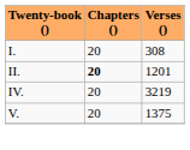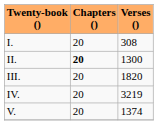 <table class="wikitable">
 <tr>
 <th style="background: #ffad66;">Twenty-book<br>()</th>
 <th style="background: #ffad66;">Chapters<br>()</th>
 <th style="background: #ffad66;">Verses<br>()</th>
 </tr>
 <tr>
 <td>I. </td>
 <td>20</td>
 <td>308</td>
 </tr>
 <tr>
 <td>II. </td>
 <td><strong>20</strong></td>
-<td>1201</td>
+<td>1300</td>
+</tr>
+<tr>
+<td>III. </td>
+<td>20</td>
+<td>1820</td>
 </tr>
 <tr>
 <td>IV. </td>
 <td>20</td>
 <td>3219</td>
 </tr>
 <tr>
 <td>V. </td>
 <td>20</td>
-<td>1375</td>
+<td>1374</td>
 </tr>
 <tr>
 </tr>
 </table>
